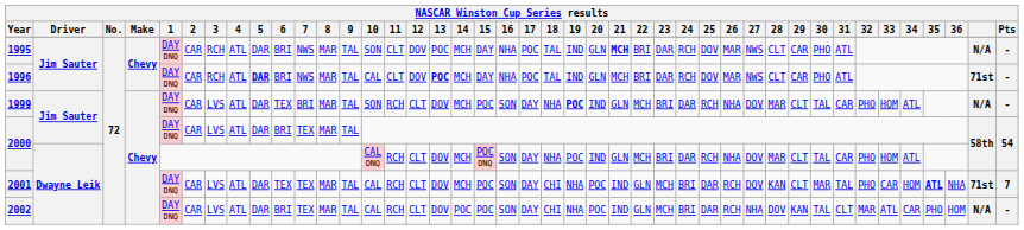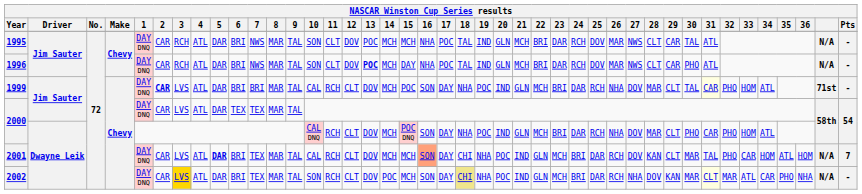 <table class="wikitable" style="text-align:center; font-size:75%">
 <tr>
 <th colspan=45><a href='#'>NASCAR Winston Cup Series</a> results</th>
 </tr>
 <tr>
 <th>Year</th>
 <th>Driver</th>
 <th>No.</th>
 <th>Make</th>
 <th>1</th>
 <th>2</th>
 <th>3</th>
 <th>4</th>
 <th>5</th>
 <th>6</th>
 <th>7</th>
 <th>8</th>
 <th>9</th>
 <th>10</th>
 <th>11</th>
 <th>12</th>
 <th>13</th>
 <th>14</th>
 <th>15</th>
 <th>16</th>
 <th>17</th>
 <th>18</th>
 <th>19</th>
 <th>20</th>
 <th>21</th>
 <th>22</th>
 <th>23</th>
 <th>24</th>
 <th>25</th>
 <th>26</th>
 <th>27</th>
 <th>28</th>
 <th>29</th>
 <th>30</th>
 <th>31</th>
 <th>32</th>
 <th>33</th>
 <th>34</th>
 <th>35</th>
 <th>36</th>
 <th></th>
 <th>Pts</th>
 </tr>
 <tr>
 </tr>
 <tr>
 <th><a href='#'>1995</a></th>
 <th rowspan=2><a href='#'>Jim Sauter</a></th>
 <th rowspan=7>72</th>
 <th rowspan=2><a href='#'>Chevy</a></th>
 <td style="background:#FFCFCF;"><a href='#'>DAY</a><br><small>DNQ</small></td>
 <td><a href='#'>CAR</a></td>
 <td><a href='#'>RCH</a></td>
 <td><a href='#'>ATL</a></td>
 <td><a href='#'>DAR</a></td>
 <td><a href='#'>BRI</a></td>
 <td><a href='#'>NWS</a></td>
 <td><a href='#'>MAR</a></td>
 <td><a href='#'>TAL</a></td>
 <td><a href='#'>SON</a></td>
 <td><a href='#'>CLT</a></td>
 <td><a href='#'>DOV</a></td>
 <td><a href='#'>POC</a></td>
 <td><a href='#'>MCH</a></td>
-<td><a href='#'>DAY</a></td>
+<td><a href='#'>MCH</a></td>
 <td><a href='#'>NHA</a></td>
 <td><a href='#'>POC</a></td>
 <td><a href='#'>TAL</a></td>
 <td><a href='#'>IND</a></td>
 <td><a href='#'>GLN</a></td>
-<td><strong><a href='#'>MCH</a></strong></td>
+<td><a href='#'>MCH</a></td>
 <td><a href='#'>BRI</a></td>
 <td><a href='#'>DAR</a></td>
 <td><a href='#'>RCH</a></td>
 <td><a href='#'>DOV</a></td>
 <td><a href='#'>MAR</a></td>
 <td><a href='#'>NWS</a></td>
 <td><a href='#'>CLT</a></td>
 <td><a href='#'>CAR</a></td>
-<td><a href='#'>PHO</a></td>
+<td><a href='#'>TAL</a></td>
 <td><a href='#'>ATL</a></td>
 <td colspan=5></td>
 <th>N/A</th>
 <th>-</th>
 </tr>
 <tr>
 <th><a href='#'>1996</a></th>
 <td style="background:#FFCFCF;"><a href='#'>DAY</a><br><small>DNQ</small></td>
 <td><a href='#'>CAR</a></td>
 <td><a href='#'>RCH</a></td>
 <td><a href='#'>ATL</a></td>
-<td><strong><a href='#'>DAR</a></strong></td>
+<td><a href='#'>DAR</a></td>
 <td><a href='#'>BRI</a></td>
 <td><a href='#'>NWS</a></td>
 <td><a href='#'>MAR</a></td>
 <td><a href='#'>TAL</a></td>
-<td><a href='#'>CAL</a></td>
+<td><a href='#'>SON</a></td>
 <td><a href='#'>CLT</a></td>
 <td><a href='#'>DOV</a></td>
 <td><strong><a href='#'>POC</a></strong></td>
 <td><a href='#'>MCH</a></td>
 <td><a href='#'>DAY</a></td>
 <td><a href='#'>NHA</a></td>
 <td><a href='#'>POC</a></td>
 <td><a href='#'>TAL</a></td>
 <td><a href='#'>IND</a></td>
 <td><a href='#'>GLN</a></td>
 <td><a href='#'>MCH</a></td>
 <td><a href='#'>BRI</a></td>
 <td><a href='#'>DAR</a></td>
 <td><a href='#'>RCH</a></td>
 <td><a href='#'>DOV</a></td>
 <td><a href='#'>MAR</a></td>
 <td><a href='#'>NWS</a></td>
 <td><a href='#'>CLT</a></td>
 <td><a href='#'>CAR</a></td>
 <td><a href='#'>PHO</a></td>
 <td><a href='#'>ATL</a></td>
 <td colspan=5></td>
-<th>71st</th>
+<th>N/A</th>
 <th>-</th>
 </tr>
 <tr>
 <th><a href='#'>1999</a></th>
 <th rowspan=2><a href='#'>Jim Sauter</a></th>
 <th rowspan=5><a href='#'>Chevy</a></th>
 <td style="background:#FFCFCF;"><a href='#'>DAY</a><br><small>DNQ</small></td>
-<td><a href='#'>CAR</a></td>
+<td><strong><a href='#'>CAR</a></strong></td>
 <td><a href='#'>LVS</a></td>
 <td><a href='#'>ATL</a></td>
 <td><a href='#'>DAR</a></td>
-<td><a href='#'>TEX</a></td>
+<td><a href='#'>BRI</a></td>
 <td><a href='#'>BRI</a></td>
 <td><a href='#'>MAR</a></td>
 <td><a href='#'>TAL</a></td>
-<td><a href='#'>SON</a></td>
+<td><a href='#'>CAL</a></td>
 <td><a href='#'>RCH</a></td>
 <td><a href='#'>CLT</a></td>
 <td><a href='#'>DOV</a></td>
 <td><a href='#'>MCH</a></td>
 <td><a href='#'>POC</a></td>
 <td><a href='#'>SON</a></td>
 <td><a href='#'>DAY</a></td>
 <td><a href='#'>NHA</a></td>
-<td><strong><a href='#'>POC</a></strong></td>
+<td><a href='#'>POC</a></td>
 <td><a href='#'>IND</a></td>
 <td><a href='#'>GLN</a></td>
 <td><a href='#'>MCH</a></td>
 <td><a href='#'>BRI</a></td>
 <td><a href='#'>DAR</a></td>
 <td><a href='#'>RCH</a></td>
 <td><a href='#'>NHA</a></td>
 <td><a href='#'>DOV</a></td>
 <td><a href='#'>MAR</a></td>
 <td><a href='#'>CLT</a></td>
 <td><a href='#'>TAL</a></td>
-<td><a href='#'>CAR</a></td>
+<td style="background: lightyellow;"><a href='#'>CAR</a></td>
 <td><a href='#'>PHO</a></td>
 <td><a href='#'>HOM</a></td>
 <td><a href='#'>ATL</a></td>
 <td colspan=2></td>
-<th>N/A</th>
+<th>71st</th>
 <th>-</th>
 </tr>
 <tr>
 <th rowspan=2><a href='#'>2000</a></th>
 <td style="background:#FFCFCF;"><a href='#'>DAY</a><br><small>DNQ</small></td>
 <td><a href='#'>CAR</a></td>
 <td><a href='#'>LVS</a></td>
 <td><a href='#'>ATL</a></td>
 <td><a href='#'>DAR</a></td>
-<td><a href='#'>BRI</a></td>
+<td><a href='#'>TEX</a></td>
 <td><a href='#'>TEX</a></td>
 <td><a href='#'>MAR</a></td>
 <td><a href='#'>TAL</a></td>
 <td colspan=27></td>
 <th rowspan=2>58th</th>
 <th rowspan=2>54</th>
 </tr>
 <tr>
 <th rowspan=3 nowrap><a href='#'>Dwayne Leik</a></th>
 <td colspan=9></td>
 <td style="background:#FFCFCF;"><a href='#'>CAL</a><br><small>DNQ</small></td>
 <td><a href='#'>RCH</a></td>
 <td><a href='#'>CLT</a></td>
 <td><a href='#'>DOV</a></td>
 <td><a href='#'>MCH</a></td>
 <td style="background:#FFCFCF;"><a href='#'>POC</a><br><small>DNQ</small></td>
 <td><a href='#'>SON</a></td>
 <td><a href='#'>DAY</a></td>
 <td><a href='#'>NHA</a></td>
 <td><a href='#'>POC</a></td>
 <td><a href='#'>IND</a></td>
 <td><a href='#'>GLN</a></td>
 <td><a href='#'>MCH</a></td>
 <td><a href='#'>BRI</a></td>
 <td><a href='#'>DAR</a></td>
 <td><a href='#'>RCH</a></td>
 <td><a href='#'>NHA</a></td>
 <td><a href='#'>DOV</a></td>
 <td><a href='#'>MAR</a></td>
 <td><a href='#'>CLT</a></td>
-<td><a href='#'>TAL</a></td>
+<td><a href='#'>PHO</a></td>
 <td><a href='#'>CAR</a></td>
 <td><a href='#'>PHO</a></td>
 <td><a href='#'>HOM</a></td>
 <td><a href='#'>ATL</a></td>
 <td colspan=2></td>
 </tr>
 <tr>
 <th><a href='#'>2001</a></th>
 <td style="background:#FFCFCF;"><a href='#'>DAY</a><br><small>DNQ</small></td>
 <td><a href='#'>CAR</a></td>
 <td><a href='#'>LVS</a></td>
 <td><a href='#'>ATL</a></td>
-<td><a href='#'>DAR</a></td>
-<td><a href='#'>TEX</a></td>
+<td><strong><a href='#'>DAR</a></strong></td>
+<td><a href='#'>BRI</a></td>
 <td><a href='#'>TEX</a></td>
 <td><a href='#'>MAR</a></td>
 <td><a href='#'>TAL</a></td>
 <td><a href='#'>CAL</a></td>
 <td><a href='#'>RCH</a></td>
 <td><a href='#'>CLT</a></td>
 <td><a href='#'>DOV</a></td>
 <td><a href='#'>MCH</a></td>
-<td><a href='#'>POC</a></td>
-<td><a href='#'>SON</a></td>
+<td><a href='#'>MCH</a></td>
+<td style="background: lightsalmon;"><a href='#'>SON</a></td>
 <td><a href='#'>DAY</a></td>
 <td><a href='#'>CHI</a></td>
 <td><a href='#'>NHA</a></td>
 <td><a href='#'>POC</a></td>
 <td><a href='#'>IND</a></td>
 <td><a href='#'>GLN</a></td>
 <td><a href='#'>MCH</a></td>
 <td><a href='#'>BRI</a></td>
 <td><a href='#'>DAR</a></td>
 <td><a href='#'>RCH</a></td>
 <td><a href='#'>DOV</a></td>
 <td><a href='#'>KAN</a></td>
 <td><a href='#'>CLT</a></td>
 <td><a href='#'>MAR</a></td>
 <td><a href='#'>TAL</a></td>
 <td><a href='#'>PHO</a></td>
 <td><a href='#'>CAR</a></td>
 <td><a href='#'>HOM</a></td>
-<td><strong><a href='#'>ATL</a></strong></td>
-<td><a href='#'>NHA</a></td>
-<th>71st</th>
+<td><a href='#'>ATL</a></td>
+<td><a href='#'>HOM</a></td>
+<th>N/A</th>
 <th>7</th>
 </tr>
 <tr>
 <th><a href='#'>2002</a></th>
 <td style="background:#FFCFCF;"><a href='#'>DAY</a><br><small>DNQ</small></td>
 <td><a href='#'>CAR</a></td>
-<td><a href='#'>LVS</a></td>
+<td style="background: gold;"><a href='#'>LVS</a></td>
 <td><a href='#'>ATL</a></td>
 <td><a href='#'>DAR</a></td>
 <td><a href='#'>BRI</a></td>
 <td><a href='#'>TEX</a></td>
 <td><a href='#'>MAR</a></td>
 <td><a href='#'>TAL</a></td>
-<td><a href='#'>CAL</a></td>
+<td><a href='#'>SON</a></td>
 <td><a href='#'>RCH</a></td>
 <td><a href='#'>CLT</a></td>
 <td><a href='#'>DOV</a></td>
 <td><a href='#'>POC</a></td>
-<td><a href='#'>POC</a></td>
+<td><a href='#'>MCH</a></td>
 <td><a href='#'>SON</a></td>
 <td><a href='#'>DAY</a></td>
-<td><a href='#'>CHI</a></td>
+<td style="background: khaki;"><a href='#'>CHI</a></td>
 <td><a href='#'>NHA</a></td>
 <td><a href='#'>POC</a></td>
 <td><a href='#'>IND</a></td>
 <td><a href='#'>GLN</a></td>
 <td><a href='#'>MCH</a></td>
 <td><a href='#'>BRI</a></td>
 <td><a href='#'>DAR</a></td>
 <td><a href='#'>RCH</a></td>
 <td><a href='#'>NHA</a></td>
 <td><a href='#'>DOV</a></td>
 <td><a href='#'>KAN</a></td>
-<td><a href='#'>TAL</a></td>
-<td><a href='#'>CLT</a></td>
+<td><a href='#'>MAR</a></td>
+<td style="background: lightyellow;"><a href='#'>CLT</a></td>
 <td><a href='#'>MAR</a></td>
 <td><a href='#'>ATL</a></td>
 <td><a href='#'>CAR</a></td>
 <td><a href='#'>PHO</a></td>
-<td><a href='#'>HOM</a></td>
+<td><a href='#'>NHA</a></td>
 <th>N/A</th>
 <th>-</th>
 </tr>
 </table>
